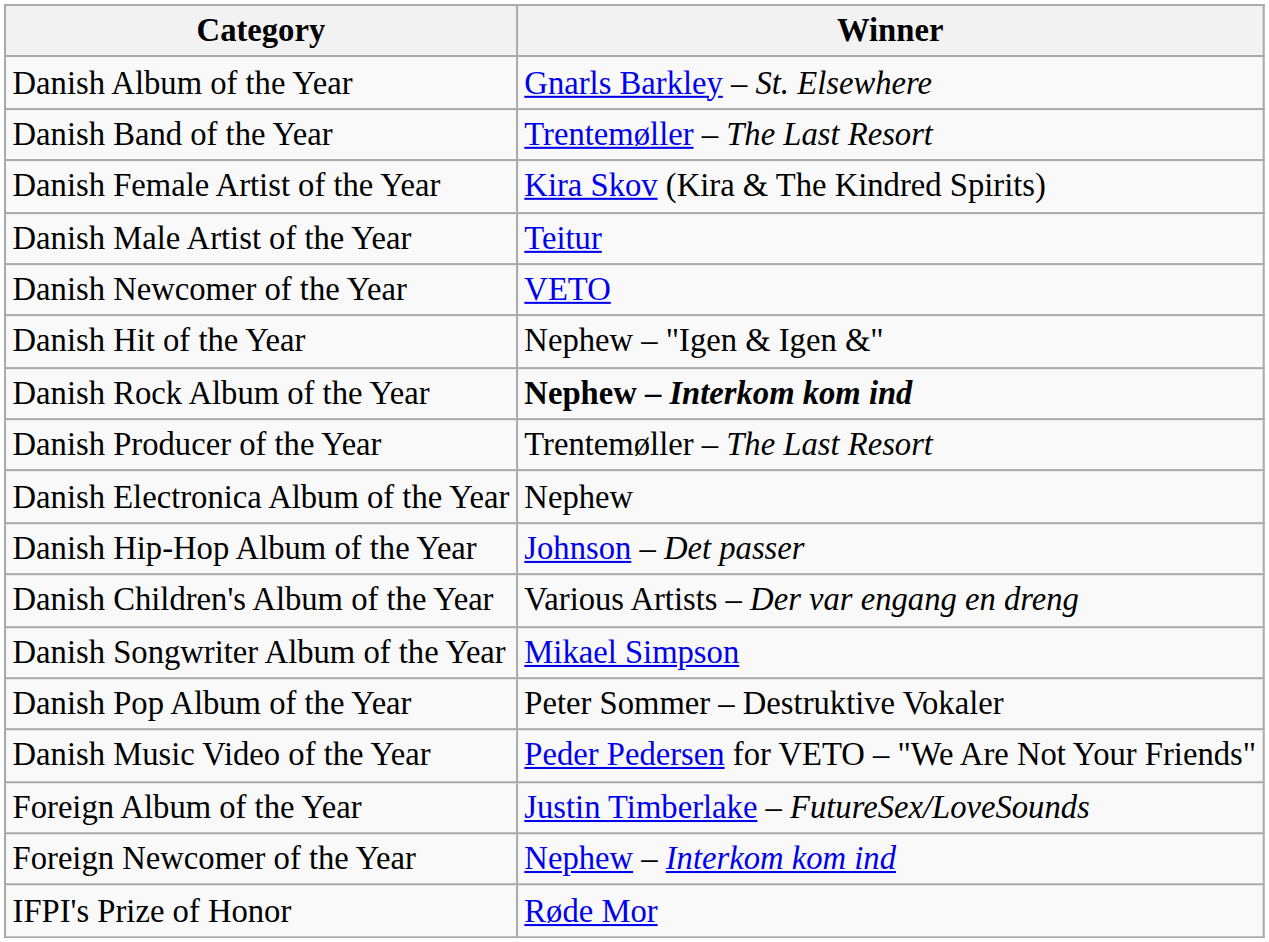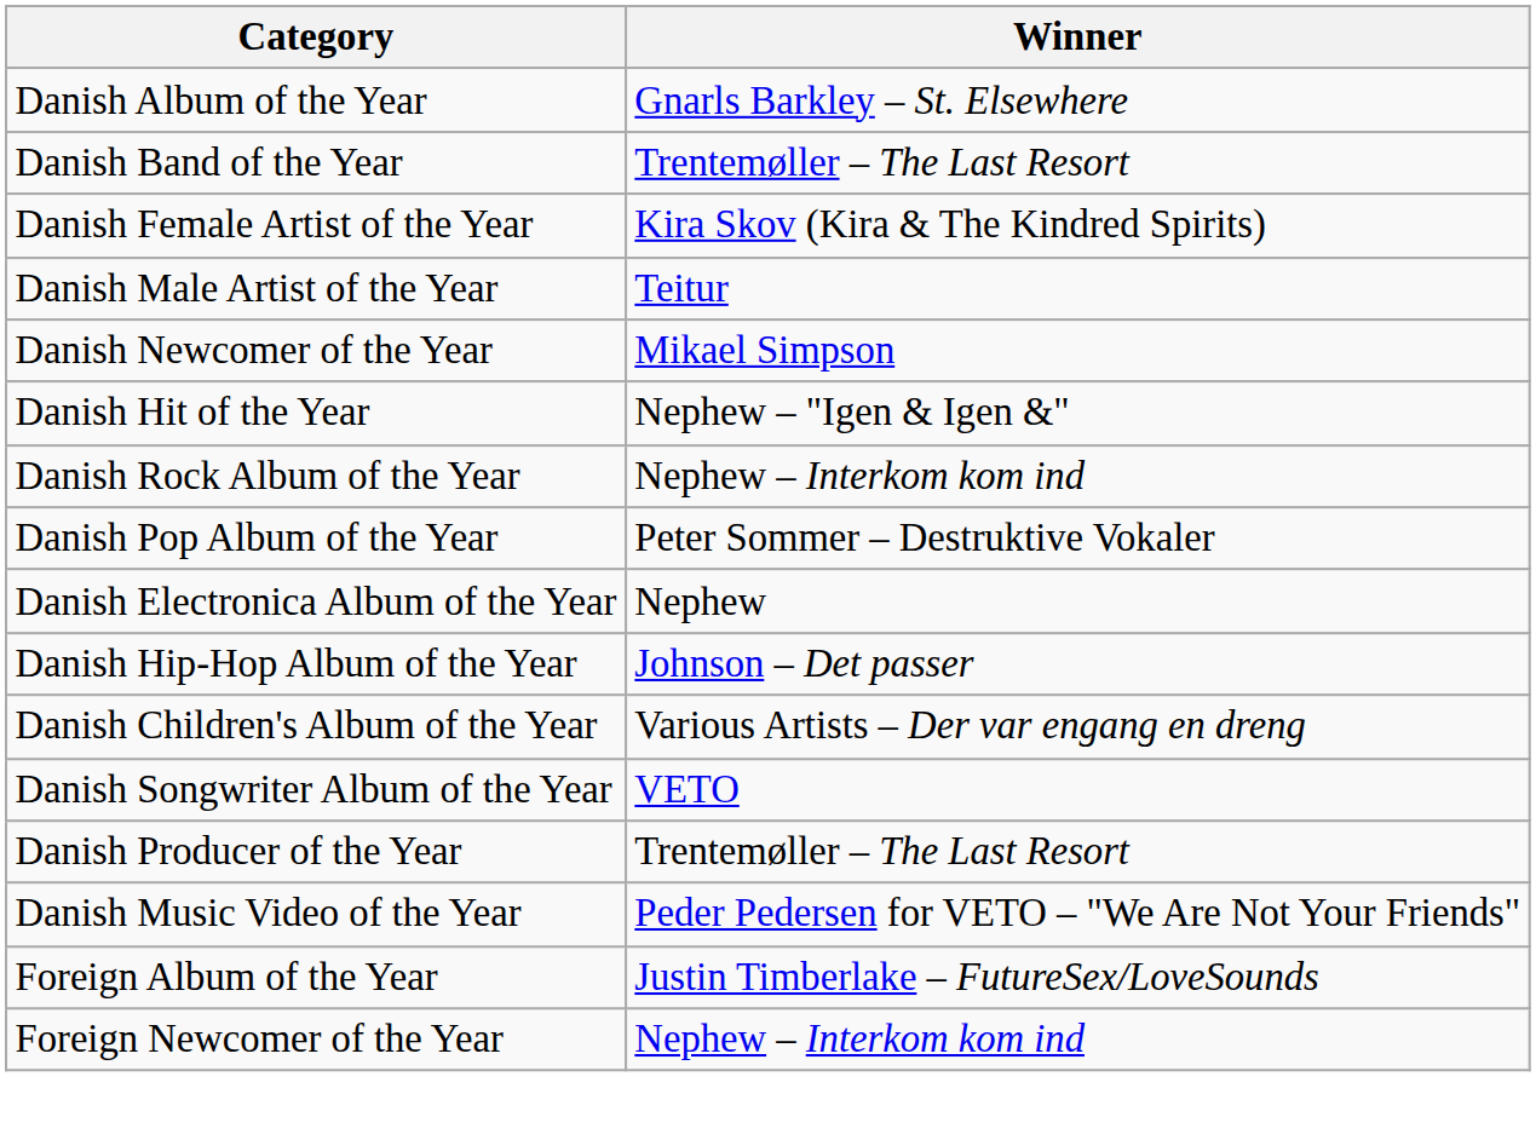 <table class="wikitable">
 <tr>
 <th>Category</th>
 <th>Winner</th>
 </tr>
 <tr>
 <td>Danish Album of the Year</td>
 <td><a href='#'>Gnarls Barkley</a> – <em>St. Elsewhere</em></td>
 </tr>
 <tr>
 <td>Danish Band of the Year</td>
 <td><a href='#'>Trentemøller</a> – <em>The Last Resort</em></td>
 </tr>
 <tr>
 <td>Danish Female Artist of the Year</td>
 <td><a href='#'>Kira Skov</a> (Kira & The Kindred Spirits)</td>
 </tr>
 <tr>
 <td>Danish Male Artist of the Year</td>
 <td><a href='#'>Teitur</a></td>
 </tr>
 <tr>
 <td>Danish Newcomer of the Year</td>
-<td><a href='#'>VETO</a></td>
+<td><a href='#'>Mikael Simpson</a></td>
 </tr>
 <tr>
 <td>Danish Hit of the Year</td>
 <td>Nephew – "Igen & Igen &"</td>
 </tr>
 <tr>
 <td>Danish Rock Album of the Year</td>
-<td><strong>Nephew – <em>Interkom kom ind</em></strong></td>
+<td>Nephew – <em>Interkom kom ind</em></td>
 </tr>
 <tr>
-<td>Danish Producer of the Year</td>
-<td>Trentemøller – <em>The Last Resort</em></td>
+<td>Danish Pop Album of the Year</td>
+<td>Peter Sommer – Destruktive Vokaler</td>
 </tr>
 <tr>
 <td>Danish Electronica Album of the Year</td>
 <td>Nephew</td>
 </tr>
 <tr>
 <td>Danish Hip-Hop Album of the Year</td>
 <td><a href='#'>Johnson</a> – <em>Det passer</em></td>
 </tr>
 <tr>
 <td>Danish Children's Album of the Year</td>
 <td>Various Artists – <em>Der var engang en dreng</em></td>
 </tr>
 <tr>
 <td>Danish Songwriter Album of the Year</td>
-<td><a href='#'>Mikael Simpson</a></td>
+<td><a href='#'>VETO</a></td>
 </tr>
 <tr>
-<td>Danish Pop Album of the Year</td>
-<td>Peter Sommer – Destruktive Vokaler</td>
+<td>Danish Producer of the Year</td>
+<td>Trentemøller – <em>The Last Resort</em></td>
 </tr>
 <tr>
 <td>Danish Music Video of the Year</td>
 <td><a href='#'>Peder Pedersen</a> for VETO – "We Are Not Your Friends"</td>
 </tr>
 <tr>
 <td>Foreign Album of the Year</td>
 <td><a href='#'>Justin Timberlake</a> – <em>FutureSex/LoveSounds</em></td>
 </tr>
 <tr>
 <td>Foreign Newcomer of the Year</td>
 <td><a href='#'>Nephew</a> – <em><a href='#'>Interkom kom ind</a></em></td>
 </tr>
-<tr>
-<td>IFPI's Prize of Honor</td>
-<td><a href='#'>Røde Mor</a></td>
-</tr>
 </table>
